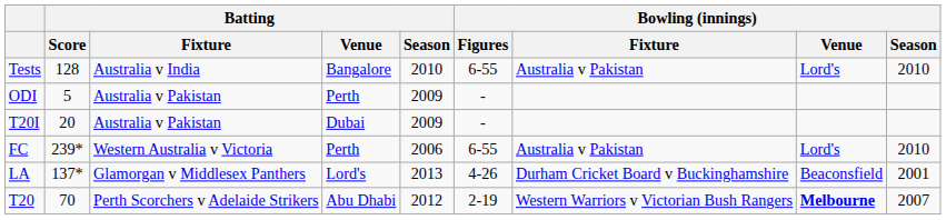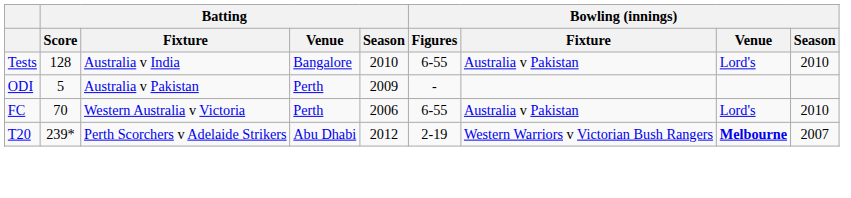 <table class=wikitable style="font-size:90%">
 <tr>
 <th rowspan="1"></th>
 <th colspan="4" rowspan="1">Batting</th>
 <th colspan="4" rowspan="1">Bowling (innings)</th>
 </tr>
 <tr>
 <th></th>
 <th>Score</th>
 <th>Fixture</th>
 <th>Venue</th>
 <th>Season</th>
 <th>Figures</th>
 <th>Fixture</th>
 <th>Venue</th>
 <th>Season</th>
 </tr>
 <tr>
 <td><a href='#'>Tests</a></td>
 <td align="center">128</td>
 <td><a href='#'>Australia</a> v <a href='#'>India</a></td>
 <td><a href='#'>Bangalore</a></td>
 <td align="center">2010</td>
 <td align="center">6-55</td>
 <td><a href='#'>Australia</a> v <a href='#'>Pakistan</a></td>
 <td><a href='#'>Lord's</a></td>
 <td align="center">2010</td>
 </tr>
 <tr>
 <td><a href='#'>ODI</a></td>
 <td align="center">5</td>
 <td><a href='#'>Australia</a> v <a href='#'>Pakistan</a></td>
 <td><a href='#'>Perth</a></td>
 <td align="center">2009</td>
 <td align="center">-</td>
 <td></td>
 <td></td>
 <td align="center"></td>
 </tr>
 <tr>
-<td><a href='#'>T20I</a></td>
-<td align="center">20</td>
-<td><a href='#'>Australia</a> v <a href='#'>Pakistan</a></td>
-<td><a href='#'>Dubai</a></td>
-<td align="center">2009</td>
-<td align="center">-</td>
-<td></td>
-<td></td>
-<td align="center"></td>
-</tr>
-<tr>
 <td><a href='#'>FC</a></td>
-<td align="center">239*</td>
+<td align="center">70</td>
 <td><a href='#'>Western Australia</a> v <a href='#'>Victoria</a></td>
 <td><a href='#'>Perth</a></td>
 <td align="center">2006</td>
 <td align="center">6-55</td>
 <td><a href='#'>Australia</a> v <a href='#'>Pakistan</a></td>
 <td><a href='#'>Lord's</a></td>
 <td align="center">2010</td>
 </tr>
 <tr>
-<td><a href='#'>LA</a></td>
-<td align="center">137*</td>
-<td><a href='#'>Glamorgan</a> v <a href='#'>Middlesex Panthers</a></td>
-<td><a href='#'>Lord's</a></td>
-<td align="center">2013</td>
-<td align="center">4-26</td>
-<td><a href='#'>Durham Cricket Board</a> v <a href='#'>Buckinghamshire</a></td>
-<td><a href='#'>Beaconsfield</a></td>
-<td align="center">2001</td>
-</tr>
-<tr>
 <td><a href='#'>T20</a></td>
-<td align="center">70</td>
+<td align="center">239*</td>
 <td><a href='#'>Perth Scorchers</a> v <a href='#'>Adelaide Strikers</a></td>
 <td><a href='#'>Abu Dhabi</a></td>
 <td align="center">2012</td>
 <td align="center">2-19</td>
 <td><a href='#'>Western Warriors</a> v <a href='#'>Victorian Bush Rangers</a></td>
 <td><strong><a href='#'>Melbourne</a></strong></td>
 <td align="center">2007</td>
 </tr>
 </table>
